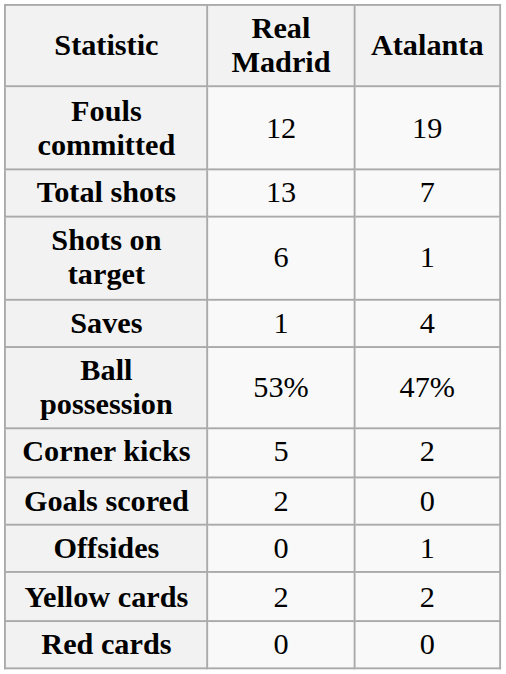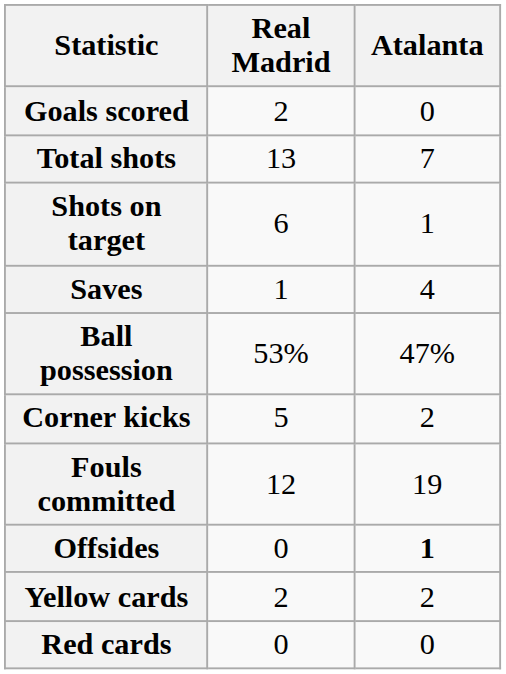 <table class="wikitable plainrowheaders" style="text-align:center">
 <tr>
 <th scope="col" style="width:100px">Statistic</th>
 <th scope="col" style="width:70px">Real Madrid</th>
 <th scope="col" style="width:70px">Atalanta</th>
 </tr>
 <tr>
-<th scope=row>Fouls committed</th>
-<td>12</td>
-<td>19</td>
+<th scope=row>Goals scored</th>
+<td>2</td>
+<td>0</td>
 </tr>
 <tr>
 <th scope=row>Total shots</th>
 <td>13</td>
 <td>7</td>
 </tr>
 <tr>
 <th scope=row>Shots on target</th>
 <td>6</td>
 <td>1</td>
 </tr>
 <tr>
 <th scope=row>Saves</th>
 <td>1</td>
 <td>4</td>
 </tr>
 <tr>
 <th scope=row>Ball possession</th>
 <td>53%</td>
 <td>47%</td>
 </tr>
 <tr>
 <th scope=row>Corner kicks</th>
 <td>5</td>
 <td>2</td>
 </tr>
 <tr>
-<th scope=row>Goals scored</th>
-<td>2</td>
-<td>0</td>
+<th scope=row>Fouls committed</th>
+<td>12</td>
+<td>19</td>
 </tr>
 <tr>
 <th scope=row>Offsides</th>
 <td>0</td>
-<td>1</td>
+<td><strong>1</strong></td>
 </tr>
 <tr>
 <th scope=row>Yellow cards</th>
 <td>2</td>
 <td>2</td>
 </tr>
 <tr>
 <th scope=row>Red cards</th>
 <td>0</td>
 <td>0</td>
 </tr>
 </table>
